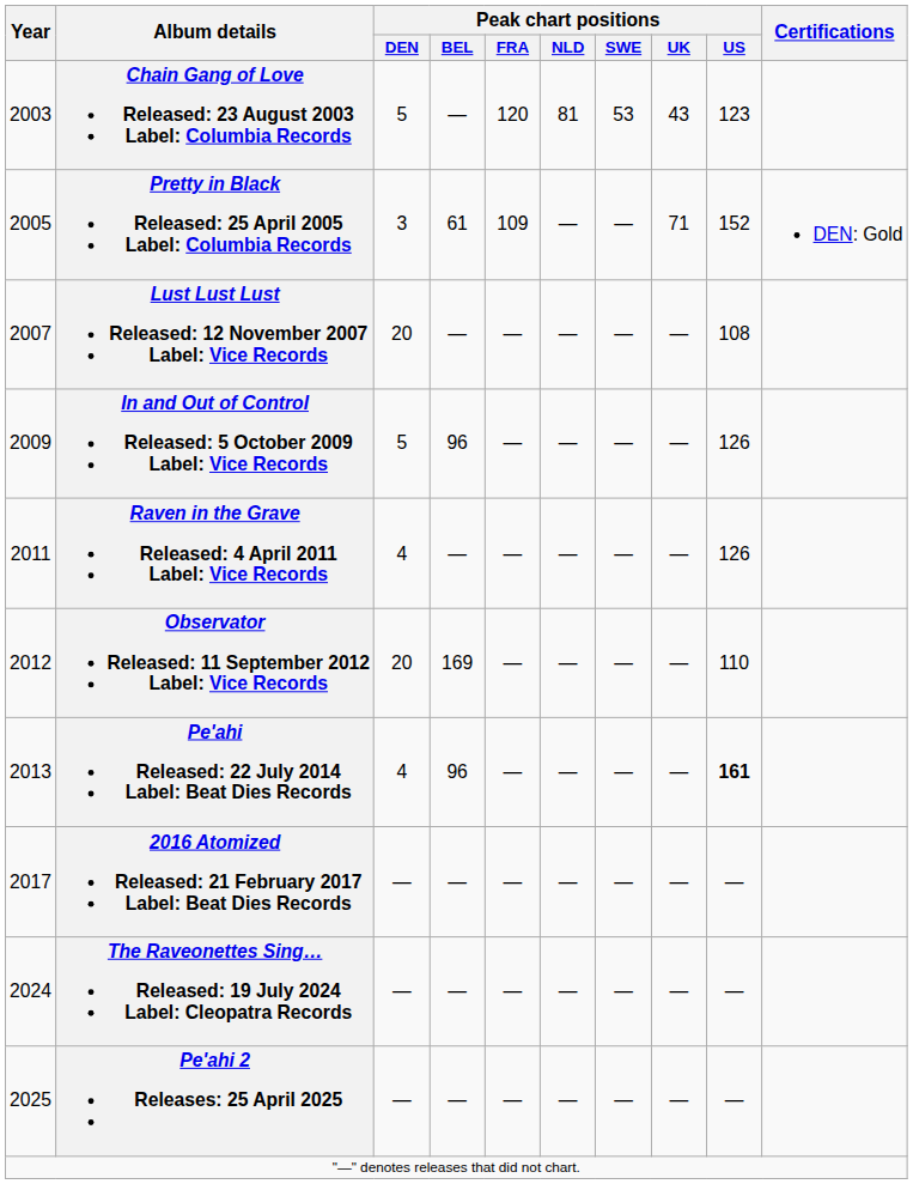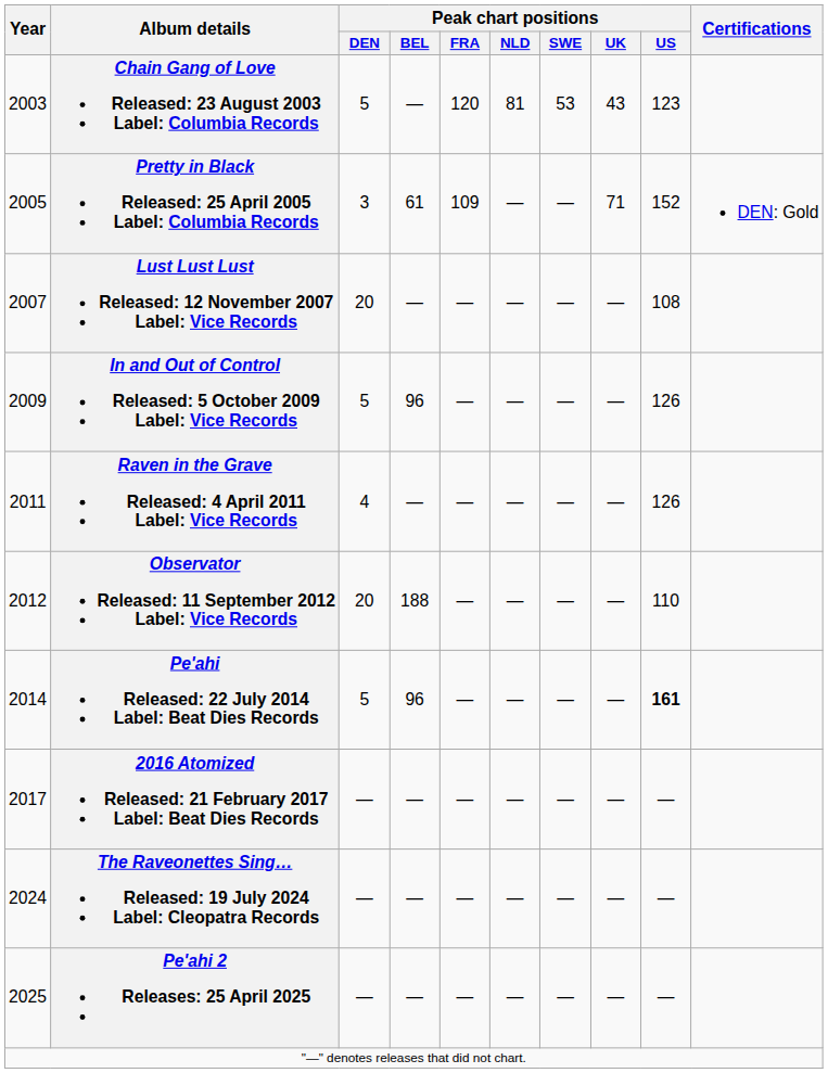 <table class="wikitable plainrowheaders" style="text-align:center;">
 <tr>
 <th scope="col" rowspan="2">Year</th>
 <th scope="col" rowspan="2">Album details</th>
 <th scope="col" colspan="7">Peak chart positions</th>
 <th scope="col" rowspan="2"><a href='#'>Certifications</a></th>
 </tr>
 <tr>
 <th scope="col" style="width:3em;font-size:85%;"><a href='#'>DEN</a><br></th>
 <th scope="col" style="width:3em;font-size:85%;"><a href='#'>BEL</a><br></th>
 <th scope="col" style="width:3em;font-size:85%;"><a href='#'>FRA</a><br></th>
 <th scope="col" style="width:3em;font-size:85%;"><a href='#'>NLD</a><br></th>
 <th scope="col" style="width:3em;font-size:85%;"><a href='#'>SWE</a><br></th>
 <th scope="col" style="width:3em;font-size:85%;"><a href='#'>UK</a><br></th>
 <th scope="col" style="width:3em;font-size:85%;"><a href='#'>US</a><br></th>
 </tr>
 <tr>
 <td>2003</td>
 <th scope="row"><em><a href='#'>Chain Gang of Love</a></em><br><ul><li>Released: 23 August 2003</li><li>Label: <a href='#'>Columbia Records</a></li></ul></th>
 <td style="text-align:center;">5</td>
 <td style="text-align:center;">—</td>
 <td style="text-align:center;">120</td>
 <td style="text-align:center;">81</td>
 <td style="text-align:center;">53</td>
 <td style="text-align:center;">43</td>
 <td style="text-align:center;">123</td>
 <td></td>
 </tr>
 <tr>
 <td>2005</td>
 <th scope="row"><em><a href='#'>Pretty in Black</a></em><br><ul><li>Released: 25 April 2005</li><li>Label: <a href='#'>Columbia Records</a></li></ul></th>
 <td style="text-align:center;">3</td>
 <td style="text-align:center;">61</td>
 <td style="text-align:center;">109</td>
 <td style="text-align:center;">—</td>
 <td style="text-align:center;">—</td>
 <td style="text-align:center;">71</td>
 <td style="text-align:center;">152</td>
 <td><br><ul><li><a href='#'>DEN</a>: Gold</li></ul></td>
 </tr>
 <tr>
 <td>2007</td>
 <th scope="row"><em><a href='#'>Lust Lust Lust</a></em><br><ul><li>Released: 12 November 2007</li><li>Label: <a href='#'>Vice Records</a></li></ul></th>
 <td style="text-align:center;">20</td>
 <td style="text-align:center;">—</td>
 <td style="text-align:center;">—</td>
 <td style="text-align:center;">—</td>
 <td style="text-align:center;">—</td>
 <td style="text-align:center;">—</td>
 <td style="text-align:center;">108</td>
 <td></td>
 </tr>
 <tr>
 <td>2009</td>
 <th scope="row"><em><a href='#'>In and Out of Control</a></em><br><ul><li>Released: 5 October 2009</li><li>Label: <a href='#'>Vice Records</a></li></ul></th>
 <td style="text-align:center;">5</td>
 <td style="text-align:center;">96</td>
 <td style="text-align:center;">—</td>
 <td style="text-align:center;">—</td>
 <td style="text-align:center;">—</td>
 <td style="text-align:center;">—</td>
 <td style="text-align:center;">126</td>
 <td></td>
 </tr>
 <tr>
 <td>2011</td>
 <th scope="row"><em><a href='#'>Raven in the Grave</a></em><br><ul><li>Released: 4 April 2011</li><li>Label: <a href='#'>Vice Records</a></li></ul></th>
 <td style="text-align:center;">4</td>
 <td style="text-align:center;">—</td>
 <td style="text-align:center;">—</td>
 <td style="text-align:center;">—</td>
 <td style="text-align:center;">—</td>
 <td style="text-align:center;">—</td>
 <td style="text-align:center;">126</td>
 <td></td>
 </tr>
 <tr>
 <td>2012</td>
 <th scope="row"><em><a href='#'>Observator</a></em><br><ul><li>Released: 11 September 2012</li><li>Label: <a href='#'>Vice Records</a></li></ul></th>
 <td style="text-align:center;">20</td>
-<td style="text-align:center;">169</td>
+<td style="text-align:center;">188</td>
 <td style="text-align:center;">—</td>
 <td style="text-align:center;">—</td>
 <td style="text-align:center;">—</td>
 <td style="text-align:center;">—</td>
 <td style="text-align:center;">110</td>
 <td></td>
 </tr>
 <tr>
-<td>2013</td>
+<td>2014</td>
 <th scope="row"><em><a href='#'>Pe'ahi</a></em><br><ul><li>Released: 22 July 2014</li><li>Label: Beat Dies Records</li></ul></th>
-<td style="text-align:center;">4</td>
+<td style="text-align:center;">5</td>
 <td style="text-align:center;">96</td>
 <td style="text-align:center;">—</td>
 <td style="text-align:center;">—</td>
 <td style="text-align:center;">—</td>
 <td style="text-align:center;">—</td>
 <td style="text-align:center;"><strong>161</strong></td>
 <td></td>
 </tr>
 <tr>
 <td>2017</td>
 <th scope="row"><em><a href='#'>2016 Atomized</a></em><br><ul><li>Released: 21 February 2017</li><li>Label: Beat Dies Records</li></ul></th>
 <td style="text-align:center;">—</td>
 <td style="text-align:center;">—</td>
 <td style="text-align:center;">—</td>
 <td style="text-align:center;">—</td>
 <td style="text-align:center;">—</td>
 <td style="text-align:center;">—</td>
 <td style="text-align:center;">—</td>
 <td></td>
 </tr>
 <tr>
 <td>2024</td>
 <th scope="row"><em><a href='#'>The Raveonettes Sing…</a></em><br><ul><li>Released: 19 July 2024</li><li>Label: Cleopatra Records</li></ul></th>
 <td style="text-align:center;">—</td>
 <td style="text-align:center;">—</td>
 <td style="text-align:center;">—</td>
 <td style="text-align:center;">—</td>
 <td style="text-align:center;">—</td>
 <td style="text-align:center;">—</td>
 <td style="text-align:center;">—</td>
 <td></td>
 </tr>
 <tr>
 <td>2025</td>
 <th scope="row"><em><a href='#'>Pe'ahi 2</a></em><br><ul><li>Releases: 25 April 2025</li><li></li></ul></th>
 <td style="text-align:center;">—</td>
 <td style="text-align:center;">—</td>
 <td style="text-align:center;">—</td>
 <td style="text-align:center;">—</td>
 <td style="text-align:center;">—</td>
 <td style="text-align:center;">—</td>
 <td style="text-align:center;">—</td>
 <td></td>
 </tr>
 <tr>
 <td colspan="10" style="font-size:9pt">"—" denotes releases that did not chart.</td>
 </tr>
 </table>
